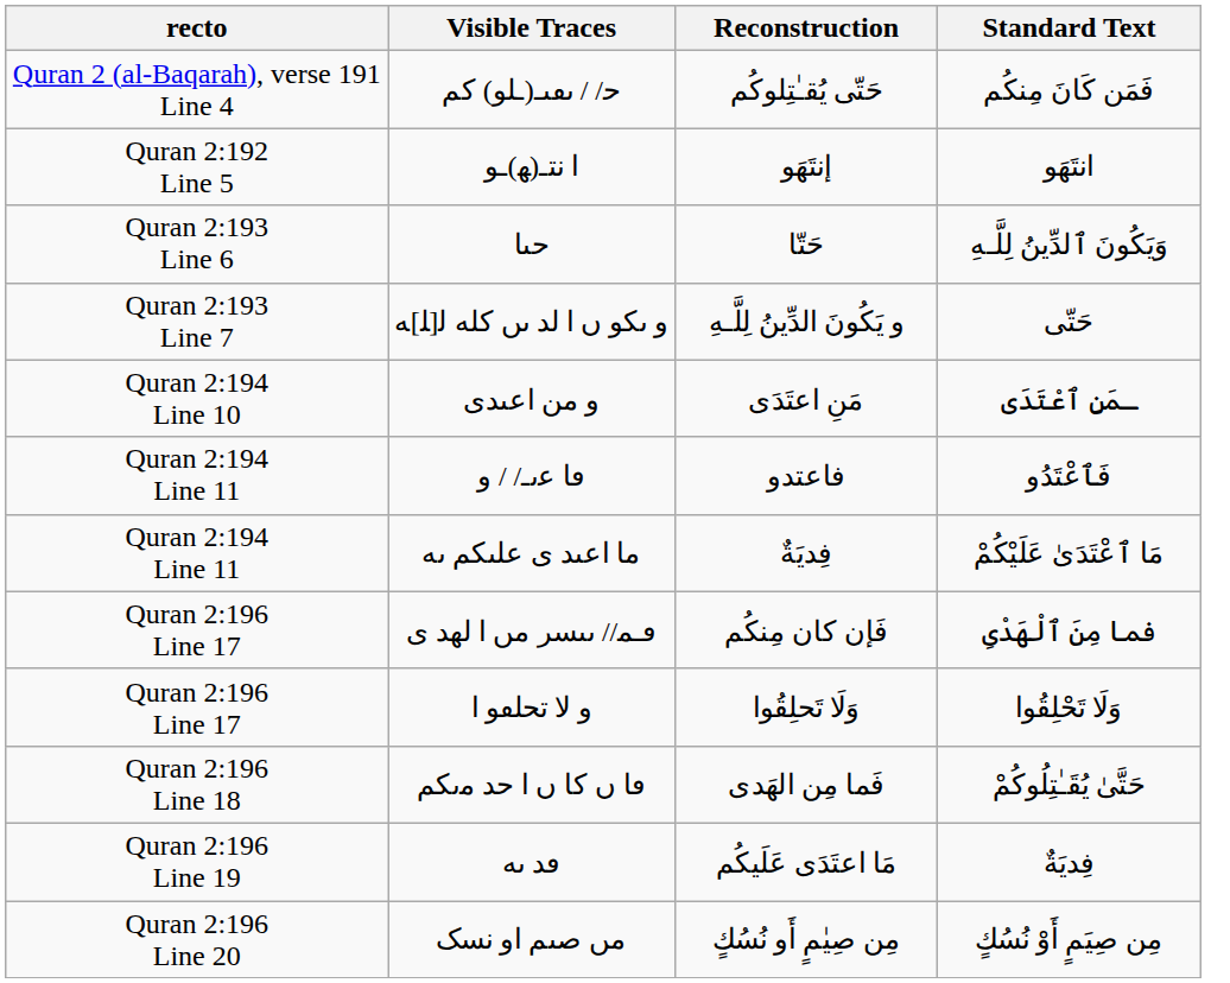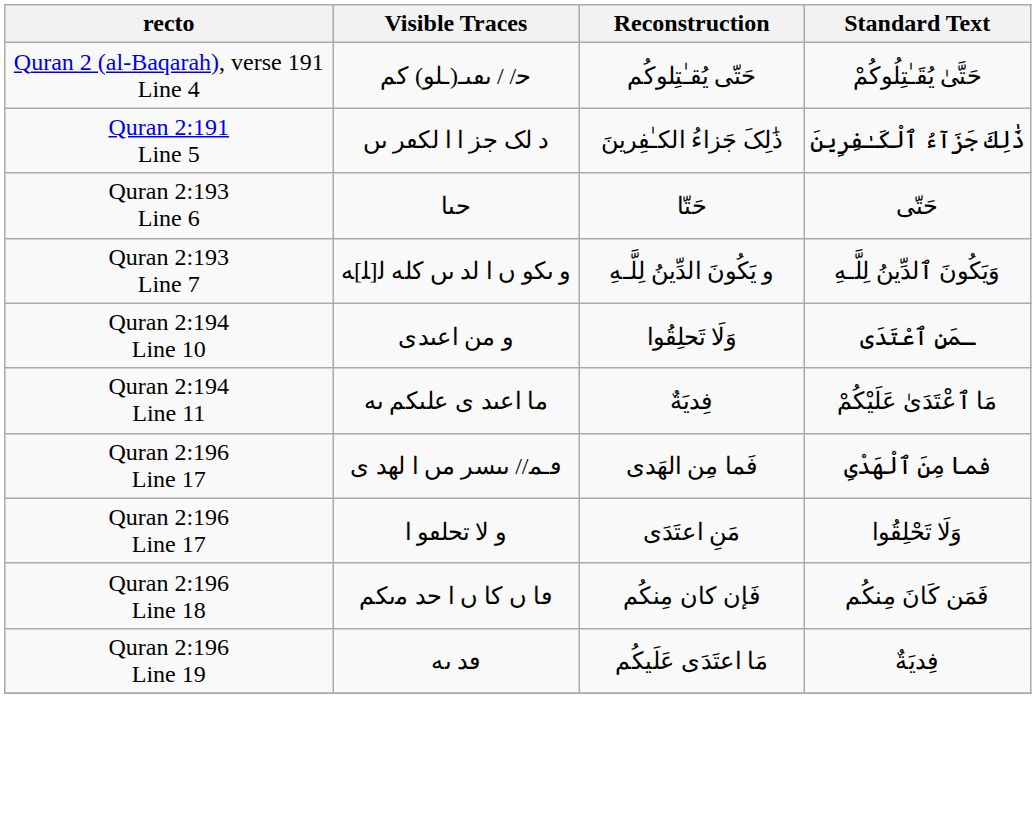 <table class="wikitable" style="text-align:center;">
 <tr>
 <th scope="col" width="32%">recto </th>
 <th scope="col" width="24%">Visible Traces</th>
 <th scope="col" width="22%">Reconstruction</th>
 <th scope="col" width="22%">Standard Text</th>
 </tr>
 <tr>
 <td><a href='#'>Quran 2 (al-Baqarah)</a>, verse 191 <br><span>Line 4</span></td>
 <td>ﺣ/ / ٮٯٮـ(ـلو) کم</td>
 <td>حَتّی يُقـٰتِلوکُم</td>
-<td>فَمَن كَانَ مِنكُم</td>
+<td>حَتَّىٰ يُقَـٰتِلُوكُمْ </td>
 </tr>
 <tr>
-<td>Quran 2:192 <br><span>Line 5</span></td>
-<td>ا نتـ(ﻬ)ـﻮ</td>
-<td>إنتَهَو</td>
-<td>انتَهَو</td>
+<td><a href='#'>Quran 2:191</a> <br><span>Line 5</span></td>
+<td>د لک جز ا ا لکڡر ٮں</td>
+<td>ذَٰلِکَ جَزاءُ الکـٰفِرينَ</td>
+<td>ذَٰلِكَ جَزَآءُ ٱلْكَـٰفِرِينَ</td>
 </tr>
 <tr>
 <td>Quran 2:193 <br><span>Line 6</span></td>
 <td>حٮا</td>
 <td>حَتّا</td>
-<td>وَيَكُونَ ٱلدِّينُ لِلَّـهِ</td>
+<td>حَتّی</td>
 </tr>
 <tr>
 <td>Quran 2:193 <br><span>Line 7</span></td>
 <td>و ٮکو ں ا لد ٮں کله ﻟ[ﻠ]ﻪ</td>
 <td>و يَكُونَ الدِّينُ  لِلَّـهِ</td>
-<td>حَتّی</td>
+<td>وَيَكُونَ ٱلدِّينُ لِلَّـهِ</td>
 </tr>
 <tr>
 <td>Quran 2:194 <br><span>Line 10</span></td>
 <td>و من اعٮدی</td>
-<td> مَنِ اعتَدَی</td>
+<td>وَلَا تَحلِقُوا</td>
 <td>ـمَنِ ٱعْتَدَى</td>
-</tr>
-<tr>
-<td>Quran 2:194 <br><span>Line 11</span></td>
-<td>ڡا ﻋٮـ/ / و</td>
-<td>فاعتدو</td>
-<td>فَٱعْتَدُو</td>
 </tr>
 <tr>
 <td>Quran 2:194 <br><span>Line 11</span></td>
 <td>ما اعٮد ی علٮكم ٮه</td>
 <td>فِديَةٌ</td>
 <td>مَا ٱعْتَدَىٰ عَلَيْكُمْ</td>
 </tr>
 <tr>
 <td>Quran 2:196 <br><span>Line 17</span></td>
 <td>ڡـﻤ// ٮٮسر مں ا لهد ی</td>
-<td>فَإن كان  مِنكُم</td>
+<td>فَما  مِن الهَدی</td>
 <td>فما  مِنَ ٱلْهَدْىِ</td>
 </tr>
 <tr>
 <td>Quran 2:196 <br><span>Line 17</span></td>
 <td>و لا تحلٯو ا</td>
-<td>وَلَا تَحلِقُوا</td>
+<td> مَنِ اعتَدَی</td>
 <td>وَلَا تَحْلِقُوا </td>
 </tr>
 <tr>
 <td>Quran 2:196 <br><span>Line 18</span></td>
 <td>ڡا ﮞ كا ﮞ ا حد ﻣٮكم</td>
-<td>فَما  مِن الهَدی</td>
-<td>حَتَّىٰ يُقَـٰتِلُوكُمْ </td>
+<td>فَإن كان  مِنكُم</td>
+<td>فَمَن كَانَ مِنكُم</td>
 </tr>
 <tr>
 <td>Quran 2:196 <br><span>Line 19</span></td>
 <td>ڡد ٮه</td>
 <td>مَا اعتَدَی عَلَيكُم </td>
 <td>فِديَةٌ</td>
 </tr>
 <tr>
-<td>Quran 2:196 <br><span>Line 20</span></td>
-<td>مں صٮم او نسک</td>
-<td>مِن صِيٰمٍ أَو نُسُكٍ</td>
-<td>مِن صِيَمٍ  أَوْ نُسُكٍ</td>
-</tr>
-<tr>
 </tr>
 </table>
